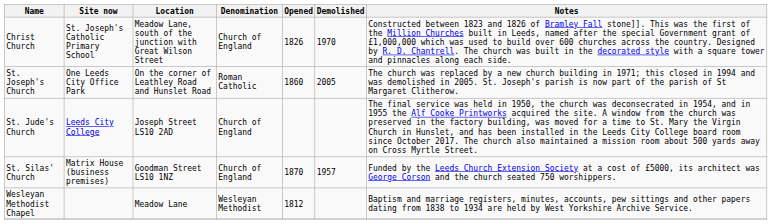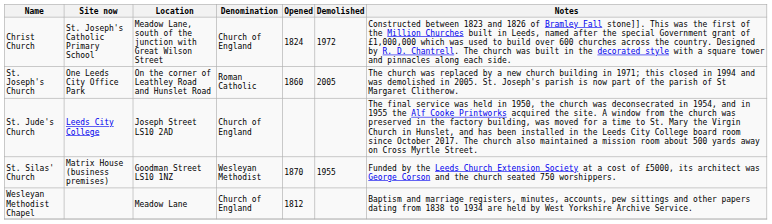 <table class="wikitable sortable">
 <tr>
 <th>Name</th>
 <th class="unsortable">Site now</th>
 <th>Location</th>
 <th>Denomination</th>
 <th>Opened</th>
 <th>Demolished</th>
 <th class="unsortable">Notes</th>
 </tr>
 <tr>
 <td>Christ Church</td>
 <td>St. Joseph's Catholic Primary School</td>
 <td>Meadow Lane, south of the junction with Great Wilson Street</td>
 <td>Church of England</td>
-<td>1826</td>
-<td>1970</td>
+<td>1824</td>
+<td>1972</td>
 <td>Constructed between 1823 and 1826 of <a href='#'>Bramley Fall</a> stone]]. This was the first of the <a href='#'>Million Churches</a> built in Leeds, named after the special Government grant of £1,000,000 which was used to build over 600 churches across the country. Designed by  <a href='#'>R. D. Chantrell</a>. The church was built in the <a href='#'>decorated style</a> with a square tower and pinnacles along each side.</td>
 </tr>
 <tr>
 <td>St. Joseph's Church</td>
 <td>One Leeds City Office Park</td>
 <td>On the corner of Leathley Road and Hunslet Road</td>
 <td>Roman Catholic</td>
 <td>1860</td>
 <td>2005</td>
 <td>The church was replaced by a new church building in 1971; this closed in 1994 and was demolished in 2005. St. Joseph's parish is now part of the parish of St Margaret Clitherow.</td>
 </tr>
 <tr>
 <td>St. Jude's Church</td>
 <td><a href='#'>Leeds City College</a></td>
 <td>Joseph Street<br>LS10 2AD</td>
 <td>Church of England</td>
 <td></td>
 <td></td>
 <td>The final service was held in 1950, the church was deconsecrated in 1954, and in 1955 the <a href='#'>Alf Cooke Printworks</a> acquired the site. A window from the church was preserved in the factory building, was moved for a time to St. Mary the Virgin Church in Hunslet, and has been installed in the Leeds City College board room since October 2017. The church also maintained a mission room about 500 yards away on Cross Myrtle Street.</td>
 </tr>
 <tr>
 <td>St. Silas' Church</td>
 <td>Matrix House (business premises) </td>
 <td>Goodman Street<br>LS10 1NZ</td>
-<td>Church of England</td>
+<td>Wesleyan Methodist</td>
 <td>1870</td>
-<td>1957</td>
+<td>1955</td>
 <td>Funded by the <a href='#'>Leeds Church Extension Society</a> at a cost of £5000, its architect was <a href='#'>George Corson</a> and the church seated 750 worshippers.</td>
 </tr>
 <tr>
 <td>Wesleyan Methodist Chapel </td>
 <td></td>
 <td>Meadow Lane</td>
-<td>Wesleyan Methodist</td>
+<td>Church of England</td>
 <td>1812</td>
 <td></td>
 <td>Baptism and marriage registers, minutes, accounts, pew sittings and other papers dating from 1838 to 1934 are held by West Yorkshire Archive Service.</td>
 </tr>
 <tr>
 </tr>
 </table>
